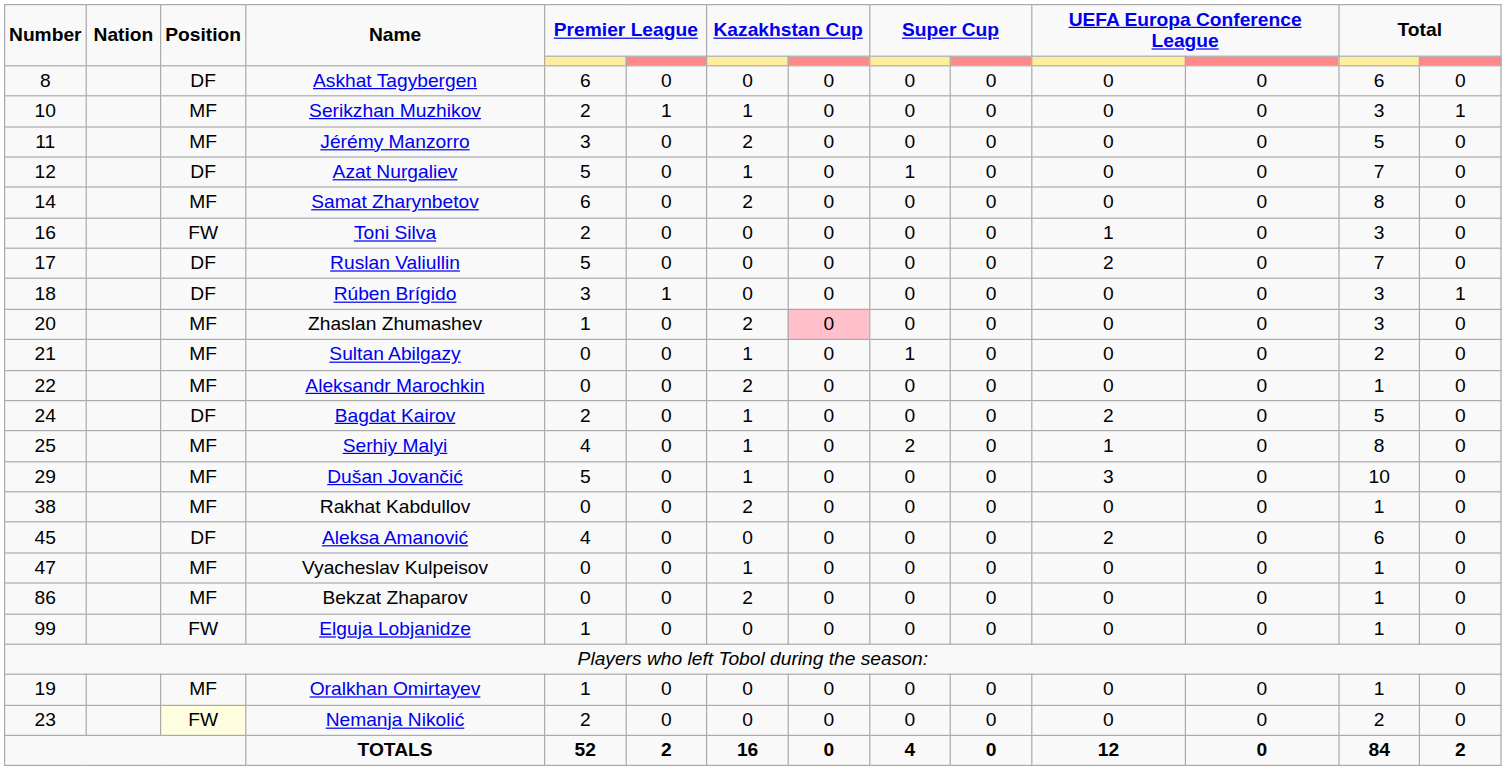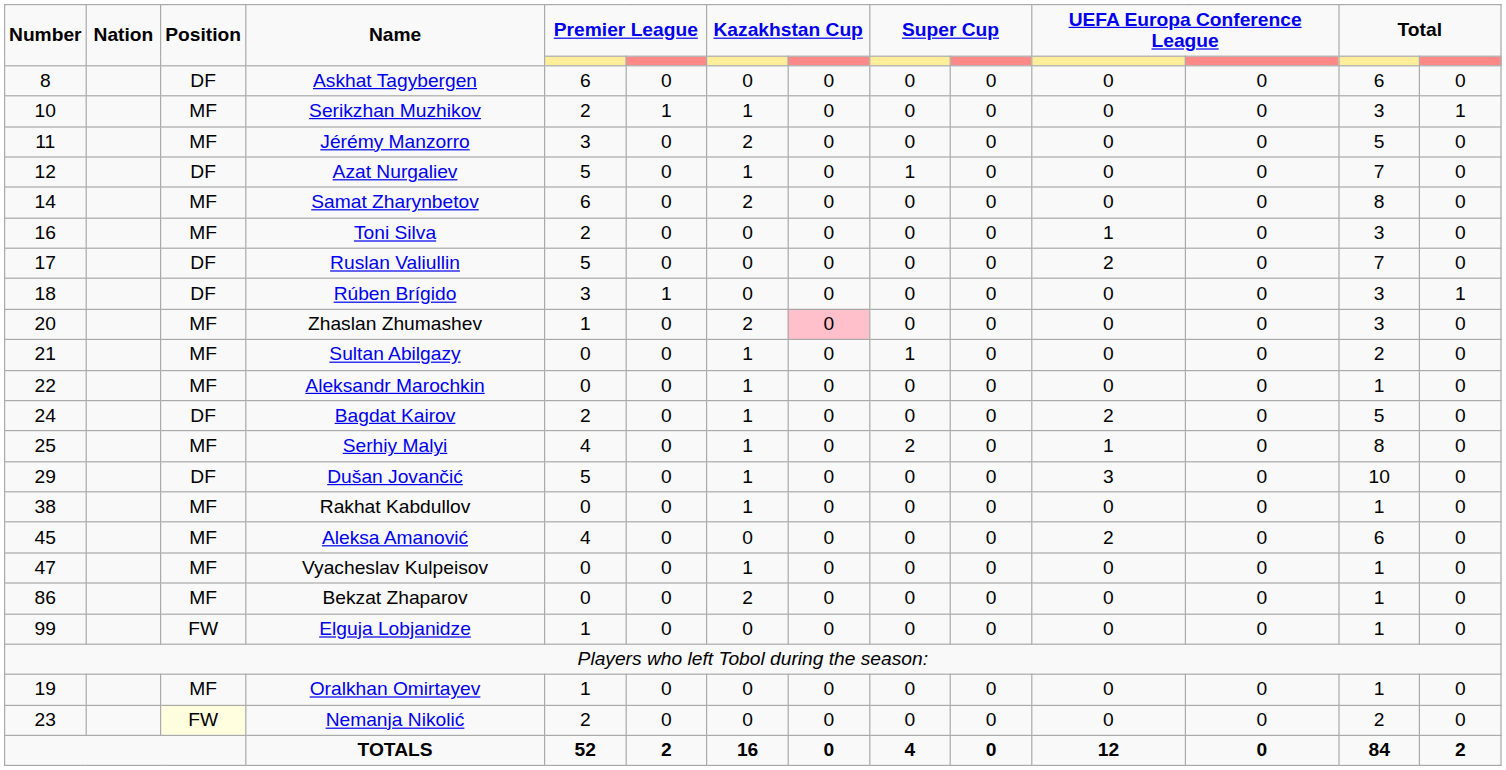 <table class="wikitable" style="text-align:center;">
 <tr>
 <td rowspan="2"  style="width:5%; text-align:center;"><strong>Number</strong></td>
 <td rowspan="2"  style="width:5%; text-align:center;"><strong>Nation</strong></td>
 <td rowspan="2"  style="width:5%; text-align:center;"><strong>Position</strong></td>
 <td rowspan="2"  style="width:20%; text-align:center;"><strong>Name</strong></td>
 <td colspan="2" style="text-align:center;"><strong><a href='#'>Premier League</a></strong></td>
 <td colspan="2" style="text-align:center;"><strong><a href='#'>Kazakhstan Cup</a></strong></td>
 <td colspan="2" style="text-align:center;"><strong><a href='#'>Super Cup</a></strong></td>
 <td colspan="2" style="text-align:center;"><strong><a href='#'>UEFA Europa Conference League</a></strong></td>
 <td colspan="2" style="text-align:center;"><strong>Total</strong></td>
 </tr>
 <tr>
 <th style="width:60px; background:#fe9;"></th>
 <th style="width:60px; background:#ff8888;"></th>
 <th style="width:60px; background:#fe9;"></th>
 <th style="width:60px; background:#ff8888;"></th>
 <th style="width:60px; background:#fe9;"></th>
 <th style="width:60px; background:#ff8888;"></th>
 <th style="width:120px; background:#fe9;"></th>
 <th style="width:120px; background:#ff8888;"></th>
 <th style="width:60px; background:#fe9;"></th>
 <th style="width:60px; background:#ff8888;"></th>
 </tr>
 <tr>
 <td>8</td>
 <td></td>
 <td>DF</td>
 <td><a href='#'>Askhat Tagybergen</a></td>
 <td>6</td>
 <td>0</td>
 <td>0</td>
 <td>0</td>
 <td>0</td>
 <td>0</td>
 <td>0</td>
 <td>0</td>
 <td>6</td>
 <td>0</td>
 </tr>
 <tr>
 <td>10</td>
 <td></td>
 <td>MF</td>
 <td><a href='#'>Serikzhan Muzhikov</a></td>
 <td>2</td>
 <td>1</td>
 <td>1</td>
 <td>0</td>
 <td>0</td>
 <td>0</td>
 <td>0</td>
 <td>0</td>
 <td>3</td>
 <td>1</td>
 </tr>
 <tr>
 <td>11</td>
 <td></td>
 <td>MF</td>
 <td><a href='#'>Jérémy Manzorro</a></td>
 <td>3</td>
 <td>0</td>
 <td>2</td>
 <td>0</td>
 <td>0</td>
 <td>0</td>
 <td>0</td>
 <td>0</td>
 <td>5</td>
 <td>0</td>
 </tr>
 <tr>
 <td>12</td>
 <td></td>
 <td>DF</td>
 <td><a href='#'>Azat Nurgaliev</a></td>
 <td>5</td>
 <td>0</td>
 <td>1</td>
 <td>0</td>
 <td>1</td>
 <td>0</td>
 <td>0</td>
 <td>0</td>
 <td>7</td>
 <td>0</td>
 </tr>
 <tr>
 <td>14</td>
 <td></td>
 <td>MF</td>
 <td><a href='#'>Samat Zharynbetov</a></td>
 <td>6</td>
 <td>0</td>
 <td>2</td>
 <td>0</td>
 <td>0</td>
 <td>0</td>
 <td>0</td>
 <td>0</td>
 <td>8</td>
 <td>0</td>
 </tr>
 <tr>
 <td>16</td>
 <td></td>
-<td>FW</td>
+<td>MF</td>
 <td><a href='#'>Toni Silva</a></td>
 <td>2</td>
 <td>0</td>
 <td>0</td>
 <td>0</td>
 <td>0</td>
 <td>0</td>
 <td>1</td>
 <td>0</td>
 <td>3</td>
 <td>0</td>
 </tr>
 <tr>
 <td>17</td>
 <td></td>
 <td>DF</td>
 <td><a href='#'>Ruslan Valiullin</a></td>
 <td>5</td>
 <td>0</td>
 <td>0</td>
 <td>0</td>
 <td>0</td>
 <td>0</td>
 <td>2</td>
 <td>0</td>
 <td>7</td>
 <td>0</td>
 </tr>
 <tr>
 <td>18</td>
 <td></td>
 <td>DF</td>
 <td><a href='#'>Rúben Brígido</a></td>
 <td>3</td>
 <td>1</td>
 <td>0</td>
 <td>0</td>
 <td>0</td>
 <td>0</td>
 <td>0</td>
 <td>0</td>
 <td>3</td>
 <td>1</td>
 </tr>
 <tr>
 <td>20</td>
 <td></td>
 <td>MF</td>
 <td>Zhaslan Zhumashev</td>
 <td>1</td>
 <td>0</td>
 <td>2</td>
 <td style="background: pink;">0</td>
 <td>0</td>
 <td>0</td>
 <td>0</td>
 <td>0</td>
 <td>3</td>
 <td>0</td>
 </tr>
 <tr>
 <td>21</td>
 <td></td>
 <td>MF</td>
 <td><a href='#'>Sultan Abilgazy</a></td>
 <td>0</td>
 <td>0</td>
 <td>1</td>
 <td>0</td>
 <td>1</td>
 <td>0</td>
 <td>0</td>
 <td>0</td>
 <td>2</td>
 <td>0</td>
 </tr>
 <tr>
 <td>22</td>
 <td></td>
 <td>MF</td>
 <td><a href='#'>Aleksandr Marochkin</a></td>
 <td>0</td>
 <td>0</td>
-<td>2</td>
+<td>1</td>
 <td>0</td>
 <td>0</td>
 <td>0</td>
 <td>0</td>
 <td>0</td>
 <td>1</td>
 <td>0</td>
 </tr>
 <tr>
 <td>24</td>
 <td></td>
 <td>DF</td>
 <td><a href='#'>Bagdat Kairov</a></td>
 <td>2</td>
 <td>0</td>
 <td>1</td>
 <td>0</td>
 <td>0</td>
 <td>0</td>
 <td>2</td>
 <td>0</td>
 <td>5</td>
 <td>0</td>
 </tr>
 <tr>
 <td>25</td>
 <td></td>
 <td>MF</td>
 <td><a href='#'>Serhiy Malyi</a></td>
 <td>4</td>
 <td>0</td>
 <td>1</td>
 <td>0</td>
 <td>2</td>
 <td>0</td>
 <td>1</td>
 <td>0</td>
 <td>8</td>
 <td>0</td>
 </tr>
 <tr>
 <td>29</td>
 <td></td>
-<td>MF</td>
+<td>DF</td>
 <td><a href='#'>Dušan Jovančić</a></td>
 <td>5</td>
 <td>0</td>
 <td>1</td>
 <td>0</td>
 <td>0</td>
 <td>0</td>
 <td>3</td>
 <td>0</td>
 <td>10</td>
 <td>0</td>
 </tr>
 <tr>
 <td>38</td>
 <td></td>
 <td>MF</td>
 <td>Rakhat Kabdullov</td>
 <td>0</td>
 <td>0</td>
-<td>2</td>
+<td>1</td>
 <td>0</td>
 <td>0</td>
 <td>0</td>
 <td>0</td>
 <td>0</td>
 <td>1</td>
 <td>0</td>
 </tr>
 <tr>
 <td>45</td>
 <td></td>
-<td>DF</td>
+<td>MF</td>
 <td><a href='#'>Aleksa Amanović</a></td>
 <td>4</td>
 <td>0</td>
 <td>0</td>
 <td>0</td>
 <td>0</td>
 <td>0</td>
 <td>2</td>
 <td>0</td>
 <td>6</td>
 <td>0</td>
 </tr>
 <tr>
 <td>47</td>
 <td></td>
 <td>MF</td>
 <td>Vyacheslav Kulpeisov</td>
 <td>0</td>
 <td>0</td>
 <td>1</td>
 <td>0</td>
 <td>0</td>
 <td>0</td>
 <td>0</td>
 <td>0</td>
 <td>1</td>
 <td>0</td>
 </tr>
 <tr>
 <td>86</td>
 <td></td>
 <td>MF</td>
 <td>Bekzat Zhaparov</td>
 <td>0</td>
 <td>0</td>
 <td>2</td>
 <td>0</td>
 <td>0</td>
 <td>0</td>
 <td>0</td>
 <td>0</td>
 <td>1</td>
 <td>0</td>
 </tr>
 <tr>
 <td>99</td>
 <td></td>
 <td>FW</td>
 <td><a href='#'>Elguja Lobjanidze</a></td>
 <td>1</td>
 <td>0</td>
 <td>0</td>
 <td>0</td>
 <td>0</td>
 <td>0</td>
 <td>0</td>
 <td>0</td>
 <td>1</td>
 <td>0</td>
 </tr>
 <tr>
 <td colspan="14"><em>Players who left Tobol during the season:</em></td>
 </tr>
 <tr>
 <td>19</td>
 <td></td>
 <td>MF</td>
 <td><a href='#'>Oralkhan Omirtayev</a></td>
 <td>1</td>
 <td>0</td>
 <td>0</td>
 <td>0</td>
 <td>0</td>
 <td>0</td>
 <td>0</td>
 <td>0</td>
 <td>1</td>
 <td>0</td>
 </tr>
 <tr>
 <td>23</td>
 <td></td>
 <td style="background: lightyellow;">FW</td>
 <td><a href='#'>Nemanja Nikolić</a></td>
 <td>2</td>
 <td>0</td>
 <td>0</td>
 <td>0</td>
 <td>0</td>
 <td>0</td>
 <td>0</td>
 <td>0</td>
 <td>2</td>
 <td>0</td>
 </tr>
 <tr>
 <td colspan="3"></td>
 <td><strong>TOTALS</strong></td>
 <td><strong>52</strong></td>
 <td><strong>2</strong></td>
 <td><strong>16</strong></td>
 <td><strong>0</strong></td>
 <td><strong>4</strong></td>
 <td><strong>0</strong></td>
 <td><strong>12</strong></td>
 <td><strong>0</strong></td>
 <td><strong>84</strong></td>
 <td><strong>2</strong></td>
 </tr>
 </table>
